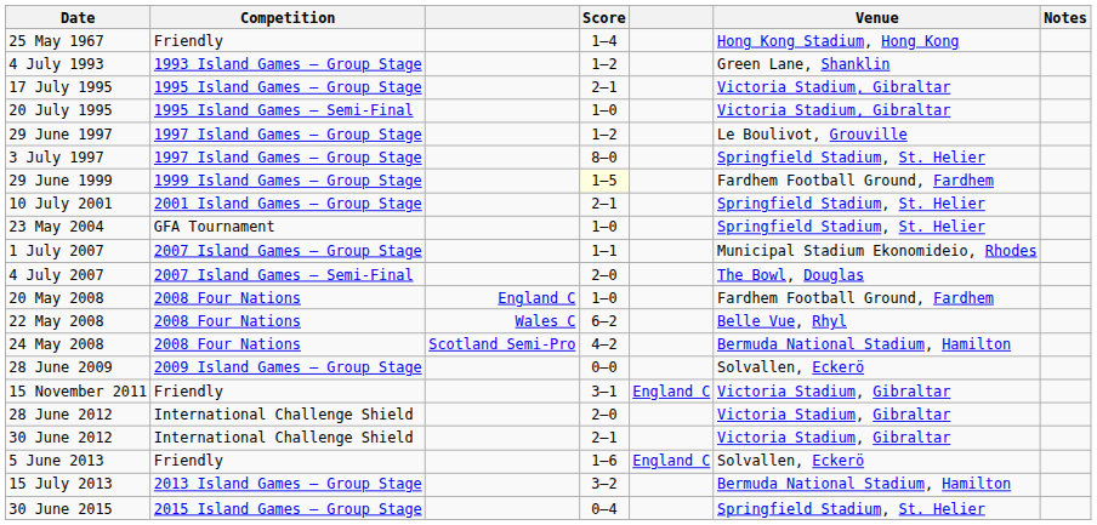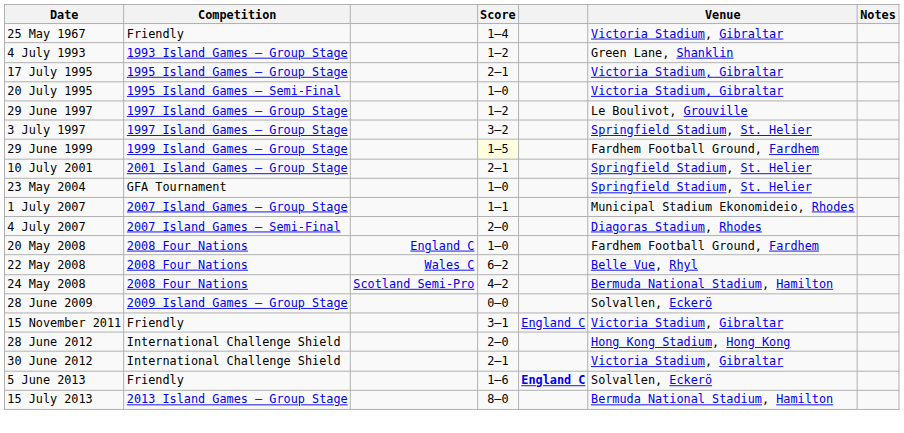 <table class="wikitable">
 <tr>
 <th>Date</th>
 <th>Competition</th>
 <th></th>
 <th>Score</th>
 <th></th>
 <th>Venue</th>
 <th>Notes</th>
 </tr>
 <tr>
 <td>25 May 1967</td>
 <td>Friendly</td>
 <td align=right></td>
 <td align=center>1–4</td>
 <td></td>
-<td> <a href='#'>Hong Kong Stadium</a>, <a href='#'>Hong Kong</a></td>
+<td> <a href='#'>Victoria Stadium</a>, <a href='#'>Gibraltar</a></td>
 </tr>
 <tr>
 <td>4 July 1993</td>
 <td><a href='#'>1993 Island Games – Group Stage</a></td>
 <td align=right></td>
 <td align=center>1–2</td>
 <td></td>
 <td> Green Lane, <a href='#'>Shanklin</a></td>
 <td></td>
 </tr>
 <tr>
 <td>17 July 1995</td>
 <td><a href='#'>1995 Island Games – Group Stage</a></td>
 <td align=right></td>
 <td align=center>2–1</td>
 <td></td>
 <td> <a href='#'>Victoria Stadium, Gibraltar</a></td>
 <td></td>
 </tr>
 <tr>
 <td>20 July 1995</td>
 <td><a href='#'>1995 Island Games – Semi-Final</a></td>
 <td align=right></td>
 <td align=center>1–0</td>
 <td></td>
 <td> <a href='#'>Victoria Stadium, Gibraltar</a></td>
 <td></td>
 </tr>
 <tr>
 <td>29 June 1997</td>
 <td><a href='#'>1997 Island Games – Group Stage</a></td>
 <td align=right></td>
 <td align=center>1–2</td>
 <td></td>
 <td> Le Boulivot, <a href='#'>Grouville</a></td>
 <td></td>
 </tr>
 <tr>
 <td>3 July 1997</td>
 <td><a href='#'>1997 Island Games – Group Stage</a></td>
 <td align=right></td>
-<td align=center>8–0</td>
+<td align=center>3–2</td>
 <td></td>
 <td> <a href='#'>Springfield Stadium</a>, <a href='#'>St. Helier</a></td>
 <td></td>
 </tr>
 <tr>
 <td>29 June 1999</td>
 <td><a href='#'>1999 Island Games – Group Stage</a></td>
 <td align=right></td>
 <td align=center style="background: lightyellow;">1–5</td>
 <td></td>
 <td> Fardhem Football Ground, <a href='#'>Fardhem</a></td>
 <td></td>
 </tr>
 <tr>
 <td>10 July 2001</td>
 <td><a href='#'>2001 Island Games – Group Stage</a></td>
 <td align=right></td>
 <td align=center>2–1</td>
 <td></td>
 <td> <a href='#'>Springfield Stadium</a>, <a href='#'>St. Helier</a></td>
 <td></td>
 </tr>
 <tr>
 <td>23 May 2004</td>
 <td>GFA Tournament</td>
 <td align=right></td>
 <td align=center>1–0</td>
 <td></td>
 <td> <a href='#'>Springfield Stadium</a>, <a href='#'>St. Helier</a></td>
 <td></td>
 </tr>
 <tr>
 <td>1 July 2007</td>
 <td><a href='#'>2007 Island Games – Group Stage</a></td>
 <td align=right></td>
 <td align=center>1–1</td>
 <td></td>
 <td> Municipal Stadium Ekonomideio, <a href='#'>Rhodes</a></td>
 <td></td>
 </tr>
 <tr>
 <td>4 July 2007</td>
 <td><a href='#'>2007 Island Games – Semi-Final</a></td>
 <td align=right></td>
 <td align=center>2–0</td>
 <td></td>
-<td> <a href='#'>The Bowl</a>, <a href='#'>Douglas</a></td>
+<td> <a href='#'>Diagoras Stadium</a>, <a href='#'>Rhodes</a></td>
 <td></td>
 </tr>
 <tr>
 <td>20 May 2008</td>
 <td><a href='#'>2008 Four Nations</a></td>
 <td align=right><a href='#'>England C</a> </td>
 <td align=center>1–0</td>
 <td></td>
 <td> Fardhem Football Ground, <a href='#'>Fardhem</a></td>
 <td></td>
 </tr>
 <tr>
 <td>22 May 2008</td>
 <td><a href='#'>2008 Four Nations</a></td>
 <td align=right><a href='#'>Wales C</a> </td>
 <td align=center>6–2</td>
 <td></td>
 <td> <a href='#'>Belle Vue</a>, <a href='#'>Rhyl</a></td>
 <td></td>
 </tr>
 <tr>
 <td>24 May 2008</td>
 <td><a href='#'>2008 Four Nations</a></td>
 <td align=right><a href='#'>Scotland Semi-Pro</a> </td>
 <td align=center>4–2</td>
 <td></td>
 <td> <a href='#'>Bermuda National Stadium</a>, <a href='#'>Hamilton</a></td>
 <td></td>
 </tr>
 <tr>
 <td>28 June 2009</td>
 <td><a href='#'>2009 Island Games – Group Stage</a></td>
 <td align=right></td>
 <td align=center>0–0</td>
 <td></td>
 <td> Solvallen, <a href='#'>Eckerö</a></td>
 <td></td>
 </tr>
 <tr>
 <td>15 November 2011</td>
 <td>Friendly</td>
 <td align=right></td>
 <td align=center>3–1</td>
 <td> <a href='#'>England C</a></td>
 <td> <a href='#'>Victoria Stadium</a>, <a href='#'>Gibraltar</a></td>
 <td></td>
 </tr>
 <tr>
 <td>28 June 2012</td>
 <td>International Challenge Shield</td>
 <td align=right></td>
 <td align=center>2–0</td>
 <td></td>
-<td> <a href='#'>Victoria Stadium</a>, <a href='#'>Gibraltar</a></td>
+<td> <a href='#'>Hong Kong Stadium</a>, <a href='#'>Hong Kong</a></td>
 <td></td>
 </tr>
 <tr>
 <td>30 June 2012</td>
 <td>International Challenge Shield</td>
 <td align=right></td>
 <td align=center>2–1</td>
 <td></td>
 <td> <a href='#'>Victoria Stadium</a>, <a href='#'>Gibraltar</a></td>
 <td></td>
 </tr>
 <tr>
 <td>5 June 2013</td>
 <td>Friendly</td>
 <td align=right></td>
 <td align=center>1–6</td>
-<td> <a href='#'>England C</a></td>
+<td><strong> <a href='#'>England C</a></strong></td>
 <td> Solvallen, <a href='#'>Eckerö</a></td>
 <td></td>
 </tr>
 <tr>
 <td>15 July 2013</td>
 <td><a href='#'>2013 Island Games – Group Stage</a></td>
 <td align=right></td>
-<td align=center>3–2</td>
+<td align=center>8–0</td>
 <td></td>
 <td> <a href='#'>Bermuda National Stadium</a>, <a href='#'>Hamilton</a></td>
 <td></td>
 </tr>
-<tr>
-<td>30 June 2015</td>
-<td><a href='#'>2015 Island Games – Group Stage</a></td>
-<td align=right></td>
-<td align=center>0–4</td>
-<td></td>
-<td> <a href='#'>Springfield Stadium</a>, <a href='#'>St. Helier</a></td>
-<td></td>
-</tr>
 </table>
